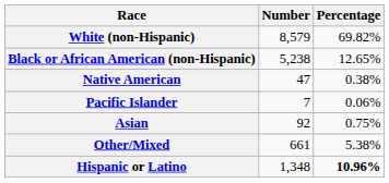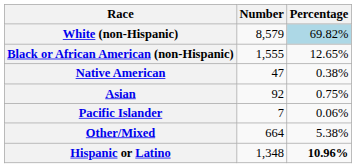 <table class="wikitable" style="text-align:right">
 <tr>
 <th scope="col">Race</th>
 <th scope="col">Number</th>
 <th scope="col">Percentage</th>
 </tr>
 <tr>
 <th scope="row"><a href='#'>White</a> (non-Hispanic)</th>
 <td>8,579</td>
-<td>69.82%</td>
+<td style="background: lightblue;">69.82%</td>
 </tr>
 <tr>
 <th scope="row"><a href='#'>Black or African American</a> (non-Hispanic)</th>
-<td>5,238</td>
+<td>1,555</td>
 <td>12.65%</td>
 </tr>
 <tr>
 <th scope="row"><a href='#'>Native American</a></th>
 <td>47</td>
 <td>0.38%</td>
 </tr>
 <tr>
+<th scope="row"><a href='#'>Asian</a></th>
+<td>92</td>
+<td>0.75%</td>
+</tr>
+<tr>
 <th scope="row"><a href='#'>Pacific Islander</a></th>
 <td>7</td>
 <td>0.06%</td>
 </tr>
 <tr>
-<th scope="row"><a href='#'>Asian</a></th>
-<td>92</td>
-<td>0.75%</td>
-</tr>
-<tr>
 <th scope="row"><a href='#'>Other/Mixed</a></th>
-<td>661</td>
+<td>664</td>
 <td>5.38%</td>
 </tr>
 <tr>
 <th scope="row"><a href='#'>Hispanic</a> or <a href='#'>Latino</a></th>
 <td>1,348</td>
 <td><strong>10.96%</strong></td>
 </tr>
 </table>
